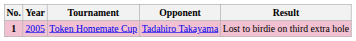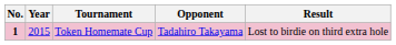 <table class="wikitable" style="font-size:95%;">
 <tr>
 <th>No.</th>
 <th>Year</th>
 <th>Tournament</th>
 <th>Opponent</th>
 <th>Result</th>
 </tr>
 <tr style="background:#F2C1D1;">
 <td align=center><strong>1</strong></td>
-<td><a href='#'>2005</a></td>
+<td><a href='#'>2015</a></td>
 <td><a href='#'>Token Homemate Cup</a></td>
 <td> <a href='#'>Tadahiro Takayama</a></td>
 <td>Lost to birdie on third extra hole</td>
 </tr>
 </table>
